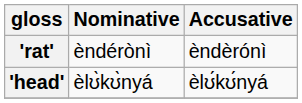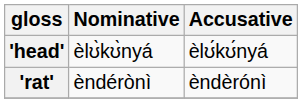 <table class="wikitable">
 <tr>
 <th scope="col">gloss</th>
 <th scope="col">Nominative</th>
 <th scope="col">Accusative</th>
 </tr>
 <tr>
+<th scope="row">'head'</th>
+<td>èlʊ̀kʊ̀nyá</td>
+<td>èlʊ́kʊ́nyá</td>
+</tr>
+<tr>
 <th scope="row">'rat'</th>
 <td>èndérònì</td>
 <td>èndèrónì</td>
 </tr>
 <tr>
-<th scope="row">'head'</th>
-<td>èlʊ̀kʊ̀nyá</td>
-<td>èlʊ́kʊ́nyá</td>
-</tr>
-<tr>
 </tr>
 </table>
